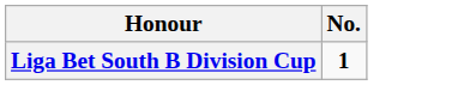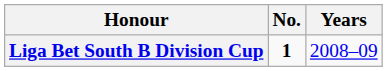 <table class="wikitable plainrowheaders">
 <tr>
 <th scope=col>Honour</th>
 <th scope=col>No.</th>
+<th scope=col>Years</th>
 </tr>
 <tr>
 <th scope=row><a href='#'>Liga Bet South B Division Cup</a></th>
 <td align=center><strong>1</strong></td>
+<td><a href='#'>2008–09</a></td>
 </tr>
 </table>
